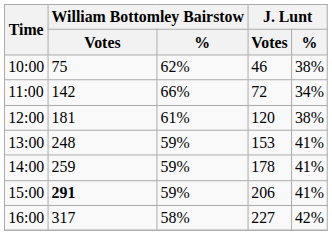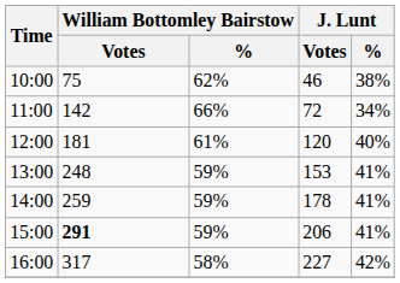 <table class="wikitable">
 <tr>
 <th rowspan="2">Time</th>
 <th colspan="2">William Bottomley Bairstow</th>
 <th colspan="2">J. Lunt</th>
 </tr>
 <tr>
 <th>Votes</th>
 <th>%</th>
 <th>Votes</th>
 <th>%</th>
 </tr>
 <tr>
 <td>10:00</td>
 <td>75</td>
 <td>62%</td>
 <td>46</td>
 <td>38%</td>
 </tr>
 <tr>
 <td>11:00</td>
 <td>142</td>
 <td>66%</td>
 <td>72</td>
 <td>34%</td>
 </tr>
 <tr>
 <td>12:00</td>
 <td>181</td>
 <td>61%</td>
 <td>120</td>
-<td>38%</td>
+<td>40%</td>
 </tr>
 <tr>
 <td>13:00</td>
 <td>248</td>
 <td>59%</td>
 <td>153</td>
 <td>41%</td>
 </tr>
 <tr>
 <td>14:00</td>
 <td>259</td>
 <td>59%</td>
 <td>178</td>
 <td>41%</td>
 </tr>
 <tr>
 <td>15:00</td>
 <td><strong>291</strong></td>
 <td>59%</td>
 <td>206</td>
 <td>41%</td>
 </tr>
 <tr>
 <td>16:00</td>
 <td>317</td>
 <td>58%</td>
 <td>227</td>
 <td>42%</td>
 </tr>
 <tr>
 </tr>
 </table>
